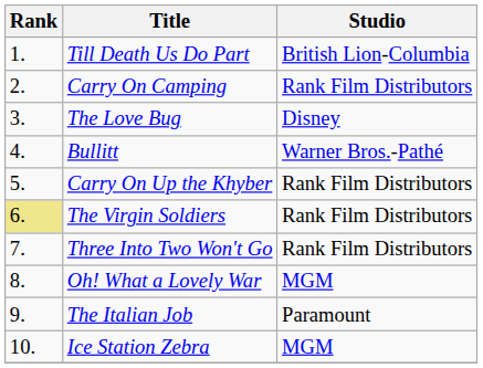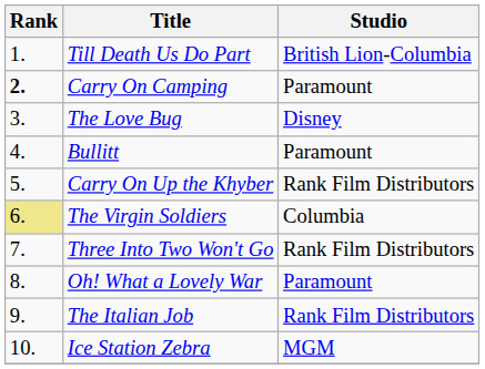 <table class="wikitable sortable">
 <tr>
 <th>Rank</th>
 <th>Title</th>
 <th>Studio</th>
 </tr>
 <tr>
 <td>1.</td>
 <td><em><a href='#'>Till Death Us Do Part</a></em></td>
 <td><a href='#'>British Lion</a>-<a href='#'>Columbia</a></td>
 </tr>
 <tr>
-<td>2.</td>
+<td><strong>2.</strong></td>
 <td><em><a href='#'>Carry On Camping</a></em></td>
-<td><a href='#'>Rank Film Distributors</a></td>
+<td>Paramount</td>
 </tr>
 <tr>
 <td>3.</td>
 <td><em><a href='#'>The Love Bug</a></em></td>
 <td><a href='#'>Disney</a></td>
 </tr>
 <tr>
 <td>4.</td>
 <td><em><a href='#'>Bullitt</a></em></td>
-<td><a href='#'>Warner Bros.</a>-<a href='#'>Pathé</a></td>
+<td>Paramount</td>
 </tr>
 <tr>
 <td>5.</td>
 <td><em><a href='#'>Carry On Up the Khyber</a></em></td>
 <td>Rank Film Distributors</td>
 </tr>
 <tr>
 <td style="background: khaki;">6.</td>
 <td><em><a href='#'>The Virgin Soldiers</a></em></td>
-<td>Rank Film Distributors</td>
+<td>Columbia</td>
 </tr>
 <tr>
 <td>7.</td>
 <td><em><a href='#'>Three Into Two Won't Go</a></em></td>
 <td>Rank Film Distributors</td>
 </tr>
 <tr>
 <td>8.</td>
 <td><em><a href='#'>Oh! What a Lovely War</a></em></td>
-<td><a href='#'>MGM</a></td>
+<td><a href='#'>Paramount</a></td>
 </tr>
 <tr>
 <td>9.</td>
 <td><em><a href='#'>The Italian Job</a></em></td>
-<td>Paramount</td>
+<td><a href='#'>Rank Film Distributors</a></td>
 </tr>
 <tr>
 <td>10.</td>
 <td><em><a href='#'>Ice Station Zebra</a></em></td>
 <td><a href='#'>MGM</a></td>
 </tr>
 <tr>
 </tr>
 </table>
